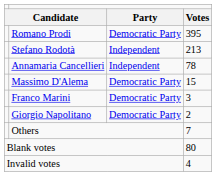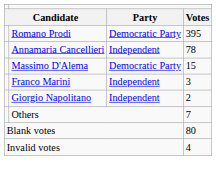 <table class="wikitable" style="font-size: align=left">
 <tr>
 <td></td>
 </tr>
 <tr>
 <th colspan=2>Candidate</th>
 <th>Party</th>
 <th>Votes</th>
 </tr>
 <tr>
 <td bgcolor=></td>
 <td><a href='#'>Romano Prodi</a></td>
 <td><a href='#'>Democratic Party</a></td>
 <td>395</td>
 </tr>
 <tr>
 <td bgcolor=></td>
-<td><a href='#'>Stefano Rodotà</a></td>
-<td><a href='#'>Independent</a></td>
-<td>213</td>
-</tr>
-<tr>
-<td bgcolor=></td>
 <td><a href='#'>Annamaria Cancellieri</a></td>
 <td><a href='#'>Independent</a></td>
 <td>78</td>
 </tr>
 <tr>
 <td bgcolor=></td>
 <td><a href='#'>Massimo D'Alema</a></td>
 <td><a href='#'>Democratic Party</a></td>
 <td>15</td>
 </tr>
 <tr>
 <td bgcolor=></td>
 <td><a href='#'>Franco Marini</a></td>
-<td><a href='#'>Democratic Party</a></td>
+<td><a href='#'>Independent</a></td>
 <td>3</td>
 </tr>
 <tr>
 <td bgcolor=></td>
 <td><a href='#'>Giorgio Napolitano</a></td>
-<td><a href='#'>Democratic Party</a></td>
+<td><a href='#'>Independent</a></td>
 <td>2</td>
 </tr>
 <tr>
 <td bgcolor=></td>
 <td colspan=2>Others</td>
 <td>7</td>
 </tr>
 <tr>
 <td colspan=3>Blank votes</td>
 <td>80</td>
 </tr>
 <tr>
 <td colspan=3>Invalid votes</td>
 <td>4</td>
 </tr>
 </table>
